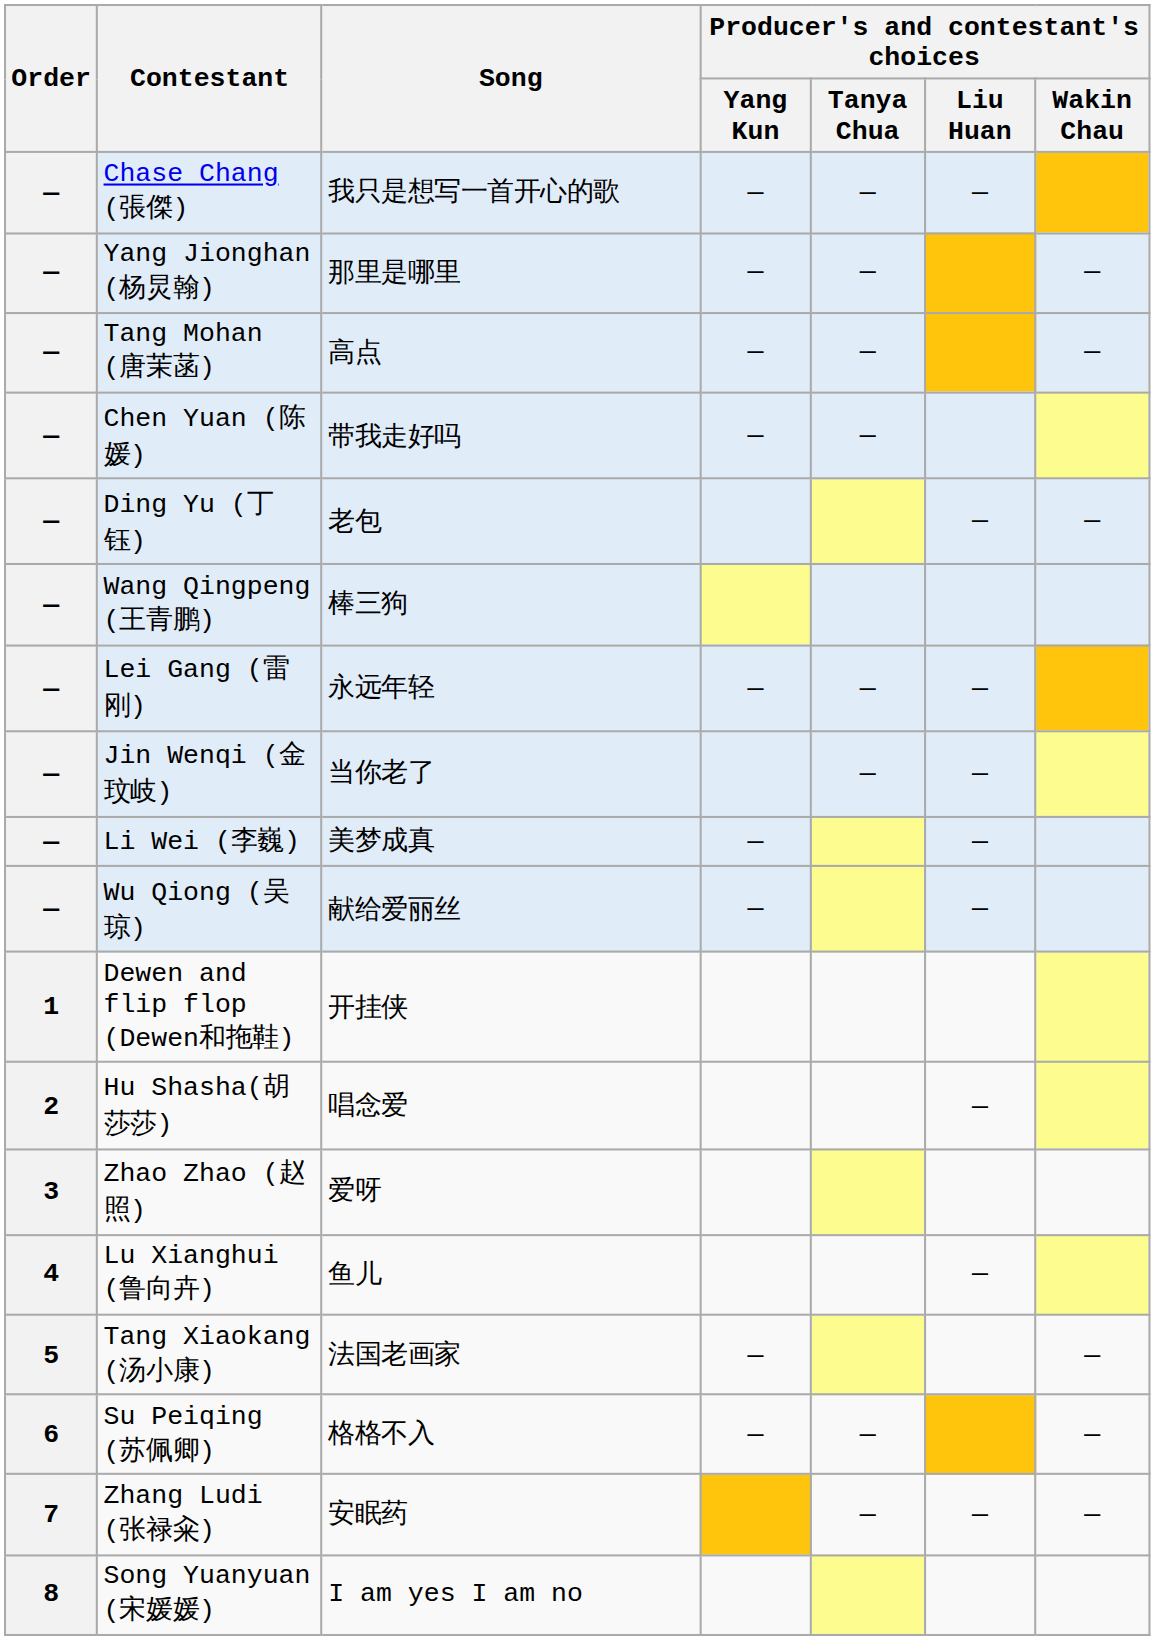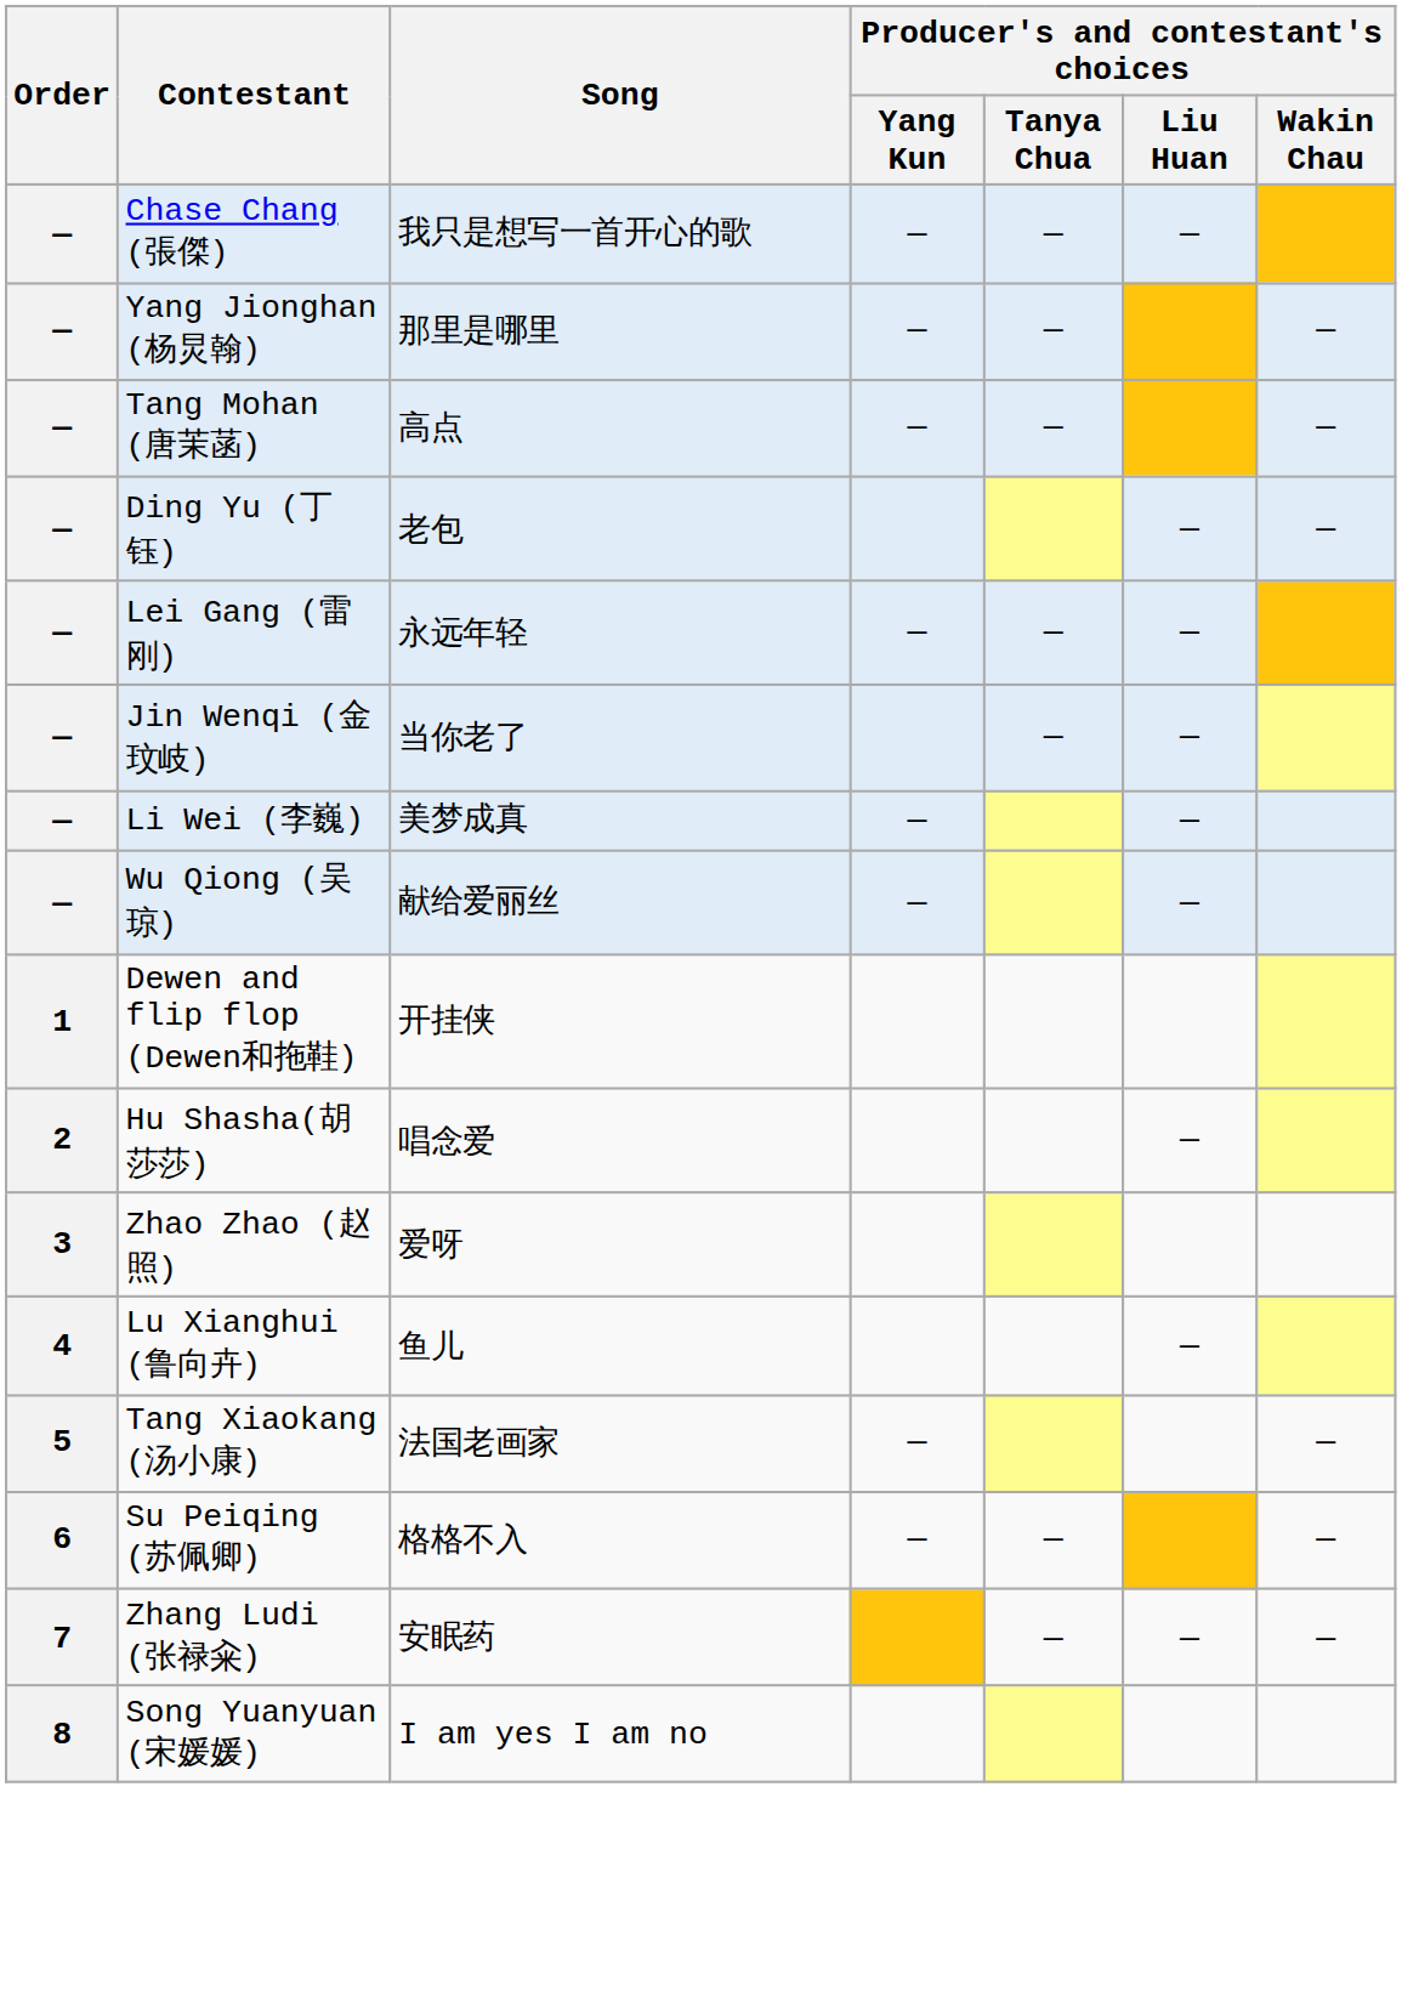 <table class="wikitable" style="width:90%;">
 <tr>
 <th rowspan=2 width="1%">Order</th>
 <th rowspan=2 width="20%">Contestant</th>
 <th rowspan=2 width="35%">Song</th>
 <th colspan=4 width="40%">Producer's and contestant's choices</th>
 </tr>
 <tr>
 <th width="10%">Yang Kun</th>
 <th width="10%">Tanya Chua</th>
 <th width="10%">Liu Huan</th>
 <th width="10%">Wakin Chau</th>
 </tr>
 <tr style="background:#E0ECF8">
 <th>—</th>
 <td><a href='#'>Chase Chang</a> (張傑)<br></td>
 <td>我只是想写一首开心的歌<br></td>
 <td align="center">—</td>
 <td align="center">—</td>
 <td align="center">—</td>
 <td style="background:#FFC40C;text-align:center;"></td>
 </tr>
 <tr style="background:#E0ECF8">
 <th>—</th>
 <td>Yang Jionghan (杨炅翰)<br></td>
 <td>那里是哪里<br></td>
 <td align="center">—</td>
 <td align="center">—</td>
 <td style="background:#FFC40C;text-align:center;"></td>
 <td align="center">—</td>
 </tr>
 <tr style="background:#E0ECF8">
 <th>—</th>
 <td>Tang Mohan (唐茉菡)<br></td>
 <td>高点<br></td>
 <td align="center">—</td>
 <td align="center">—</td>
 <td style="background:#FFC40C;text-align:center;"></td>
 <td align="center">—</td>
 </tr>
 <tr style="background:#E0ECF8">
 <th>—</th>
-<td>Chen Yuan (陈媛)<br></td>
-<td>带我走好吗<br></td>
-<td align="center">—</td>
-<td align="center">—</td>
-<td style="text-align:center;"></td>
-<td style="background:#FDFC8F;text-align:center;"></td>
-</tr>
-<tr style="background:#E0ECF8">
-<th>—</th>
 <td>Ding Yu (丁钰)<br></td>
 <td>老包<br></td>
 <td style="text-align:center;"></td>
 <td style="background:#FDFC8F;text-align:center;"></td>
 <td align="center">—</td>
 <td align="center">—</td>
-</tr>
-<tr style="background:#E0ECF8">
-<th>—</th>
-<td>Wang Qingpeng (王青鹏)<br></td>
-<td>棒三狗<br></td>
-<td style="background:#FDFC8F;text-align:center;"></td>
-<td style="text-align:center;"></td>
-<td style="text-align:center;"></td>
-<td style="text-align:center;"></td>
 </tr>
 <tr style="background:#E0ECF8">
 <th>—</th>
 <td>Lei Gang (雷刚)<br></td>
 <td>永远年轻<br></td>
 <td align="center">—</td>
 <td align="center">—</td>
 <td align="center">—</td>
 <td style="background:#FFC40C;text-align:center;"></td>
 </tr>
 <tr style="background:#E0ECF8">
 <th>—</th>
 <td>Jin Wenqi (金玟岐)<br></td>
 <td>当你老了<br></td>
 <td style="text-align:center;"></td>
 <td align="center">—</td>
 <td align="center">—</td>
 <td style="background:#FDFC8F;text-align:center;"></td>
 </tr>
 <tr style="background:#E0ECF8">
 <th>—</th>
 <td>Li Wei (李巍)<br></td>
 <td>美梦成真<br></td>
 <td align="center">—</td>
 <td style="background:#FDFC8F;text-align:center;"></td>
 <td align="center">—</td>
 <td style="text-align:center;"></td>
 </tr>
 <tr style="background:#E0ECF8">
 <th>—</th>
 <td>Wu Qiong (吴琼)<br></td>
 <td>献给爱丽丝<br></td>
 <td align="center">—</td>
 <td style="background:#FDFC8F;text-align:center;"></td>
 <td align="center">—</td>
 <td style="text-align:center;"></td>
 </tr>
 <tr>
 <th>1</th>
 <td>Dewen and flip flop (Dewen和拖鞋)<br></td>
 <td>开挂侠<br></td>
 <td style=" text-align:center;"></td>
 <td style=" text-align:center;"></td>
 <td style=" text-align:center;"></td>
 <td style="background:#FDFC8F;text-align:center;"></td>
 </tr>
 <tr>
 <th>2</th>
 <td>Hu Shasha(胡莎莎)<br></td>
 <td>唱念爱<br></td>
 <td style=" text-align:center;"></td>
 <td style=" text-align:center;"></td>
 <td align="center">—</td>
 <td style="background:#FDFC8F;text-align:center;"></td>
 </tr>
 <tr>
 <th>3</th>
 <td>Zhao Zhao (赵照)<br></td>
 <td>爱呀<br></td>
 <td style=" text-align:center;"></td>
 <td style="background:#FDFC8F;text-align:center;"></td>
 <td style=" text-align:center;"></td>
 <td style=" text-align:center;"></td>
 </tr>
 <tr>
 <th>4</th>
 <td>Lu Xianghui (鲁向卉)<br></td>
 <td>鱼儿<br></td>
 <td style=" text-align:center;"></td>
 <td style=" text-align:center;"></td>
 <td align="center">—</td>
 <td style="background:#FDFC8F;text-align:center;"></td>
 </tr>
 <tr>
 <th>5</th>
 <td>Tang Xiaokang (汤小康)<br></td>
 <td>法国老画家<br></td>
 <td align="center">—</td>
 <td style="background:#FDFC8F;text-align:center;"></td>
 <td style=" text-align:center;"></td>
 <td align="center">—</td>
 </tr>
 <tr>
 <th>6</th>
 <td>Su Peiqing (苏佩卿)<br></td>
 <td>格格不入<br></td>
 <td align="center">—</td>
 <td align="center">—</td>
 <td style="background:#FFC40C;text-align:center;"></td>
 <td align="center">—</td>
 </tr>
 <tr>
 <th>7</th>
 <td>Zhang Ludi (张禄籴)<br></td>
 <td>安眠药<br></td>
 <td style="background:#FFC40C;text-align:center;"></td>
 <td align="center">—</td>
 <td align="center">—</td>
 <td align="center">—</td>
 </tr>
 <tr>
 <th>8</th>
 <td>Song Yuanyuan (宋媛媛)<br></td>
 <td>I am yes I am no</td>
 <td style="text-align:center;"></td>
 <td style="background:#FDFC8F;text-align:center;"></td>
 <td style="text-align:center;"></td>
 <td style="text-align:center;"></td>
 </tr>
 </table>
